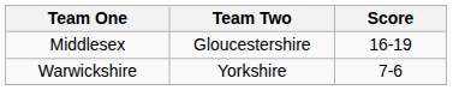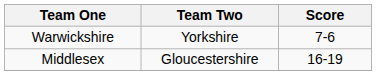 <table class="wikitable" style="text-align: center">
 <tr>
 <th width=150>Team One</th>
 <th width=150>Team Two</th>
 <th width=100>Score</th>
 </tr>
 <tr>
+<td>Warwickshire</td>
+<td>Yorkshire</td>
+<td>7-6</td>
+</tr>
+<tr>
 <td>Middlesex</td>
 <td>Gloucestershire</td>
 <td>16-19</td>
 </tr>
 <tr>
-<td>Warwickshire</td>
-<td>Yorkshire</td>
-<td>7-6</td>
-</tr>
-<tr>
 </tr>
 </table>
